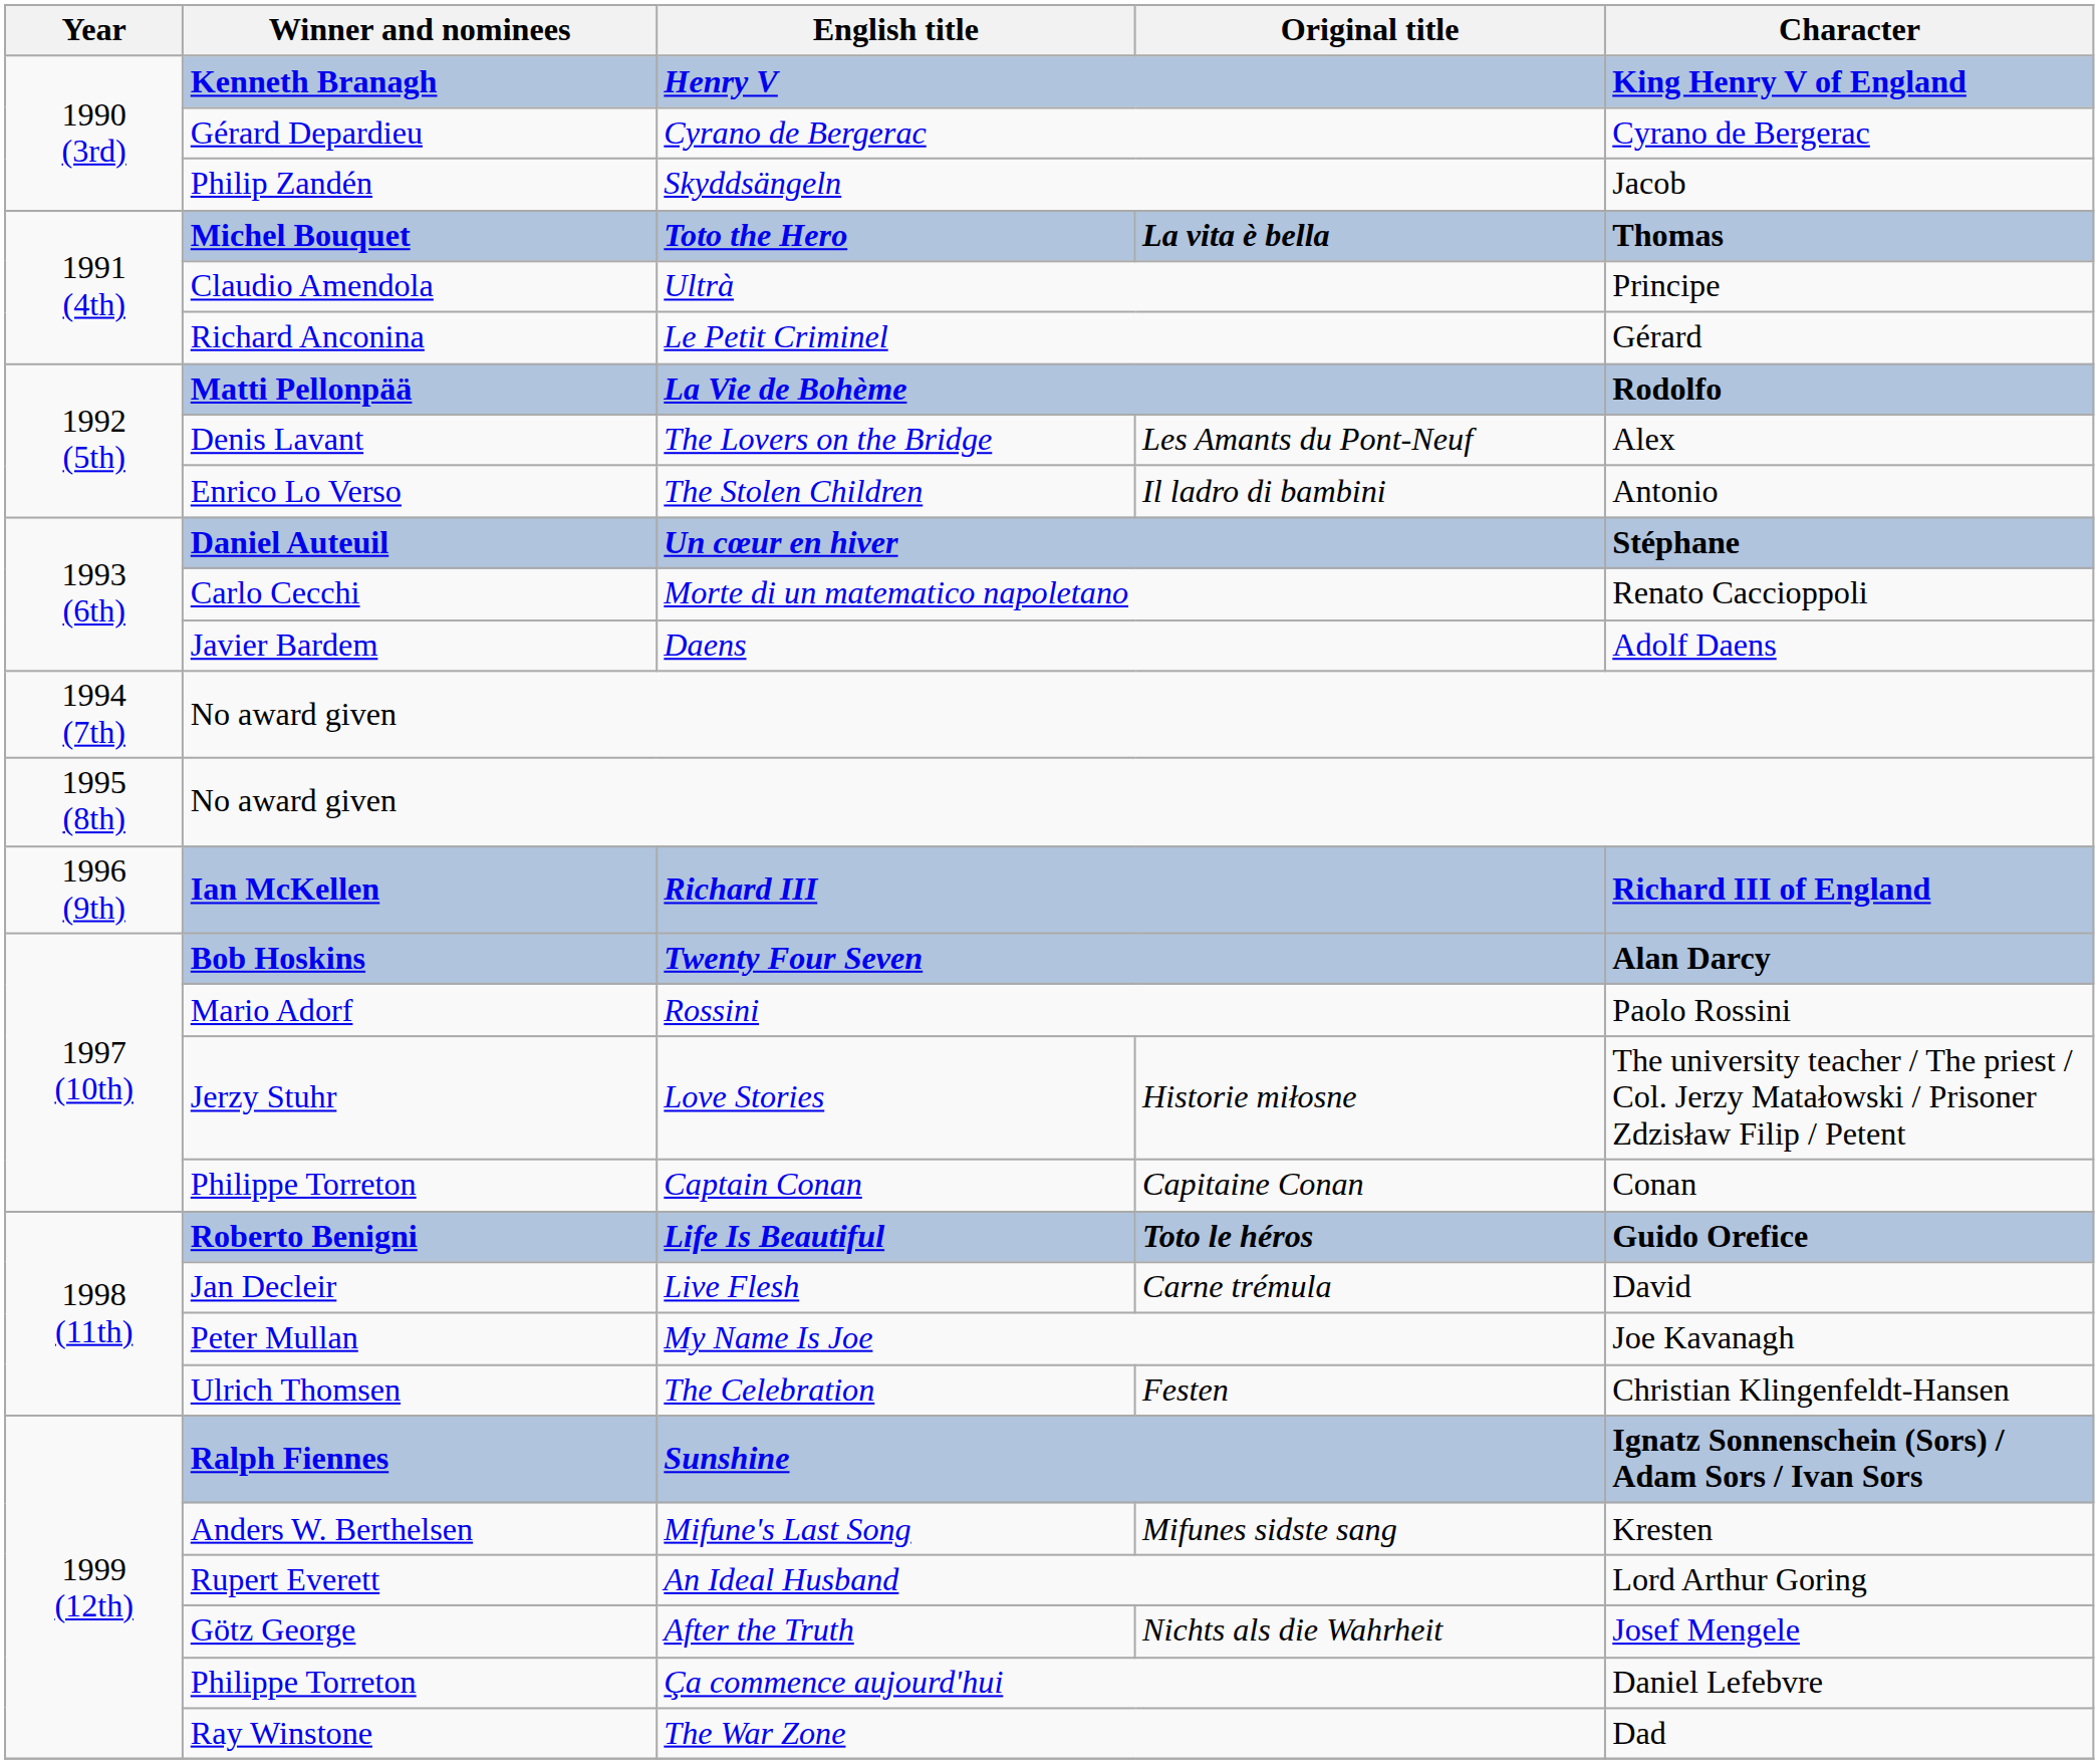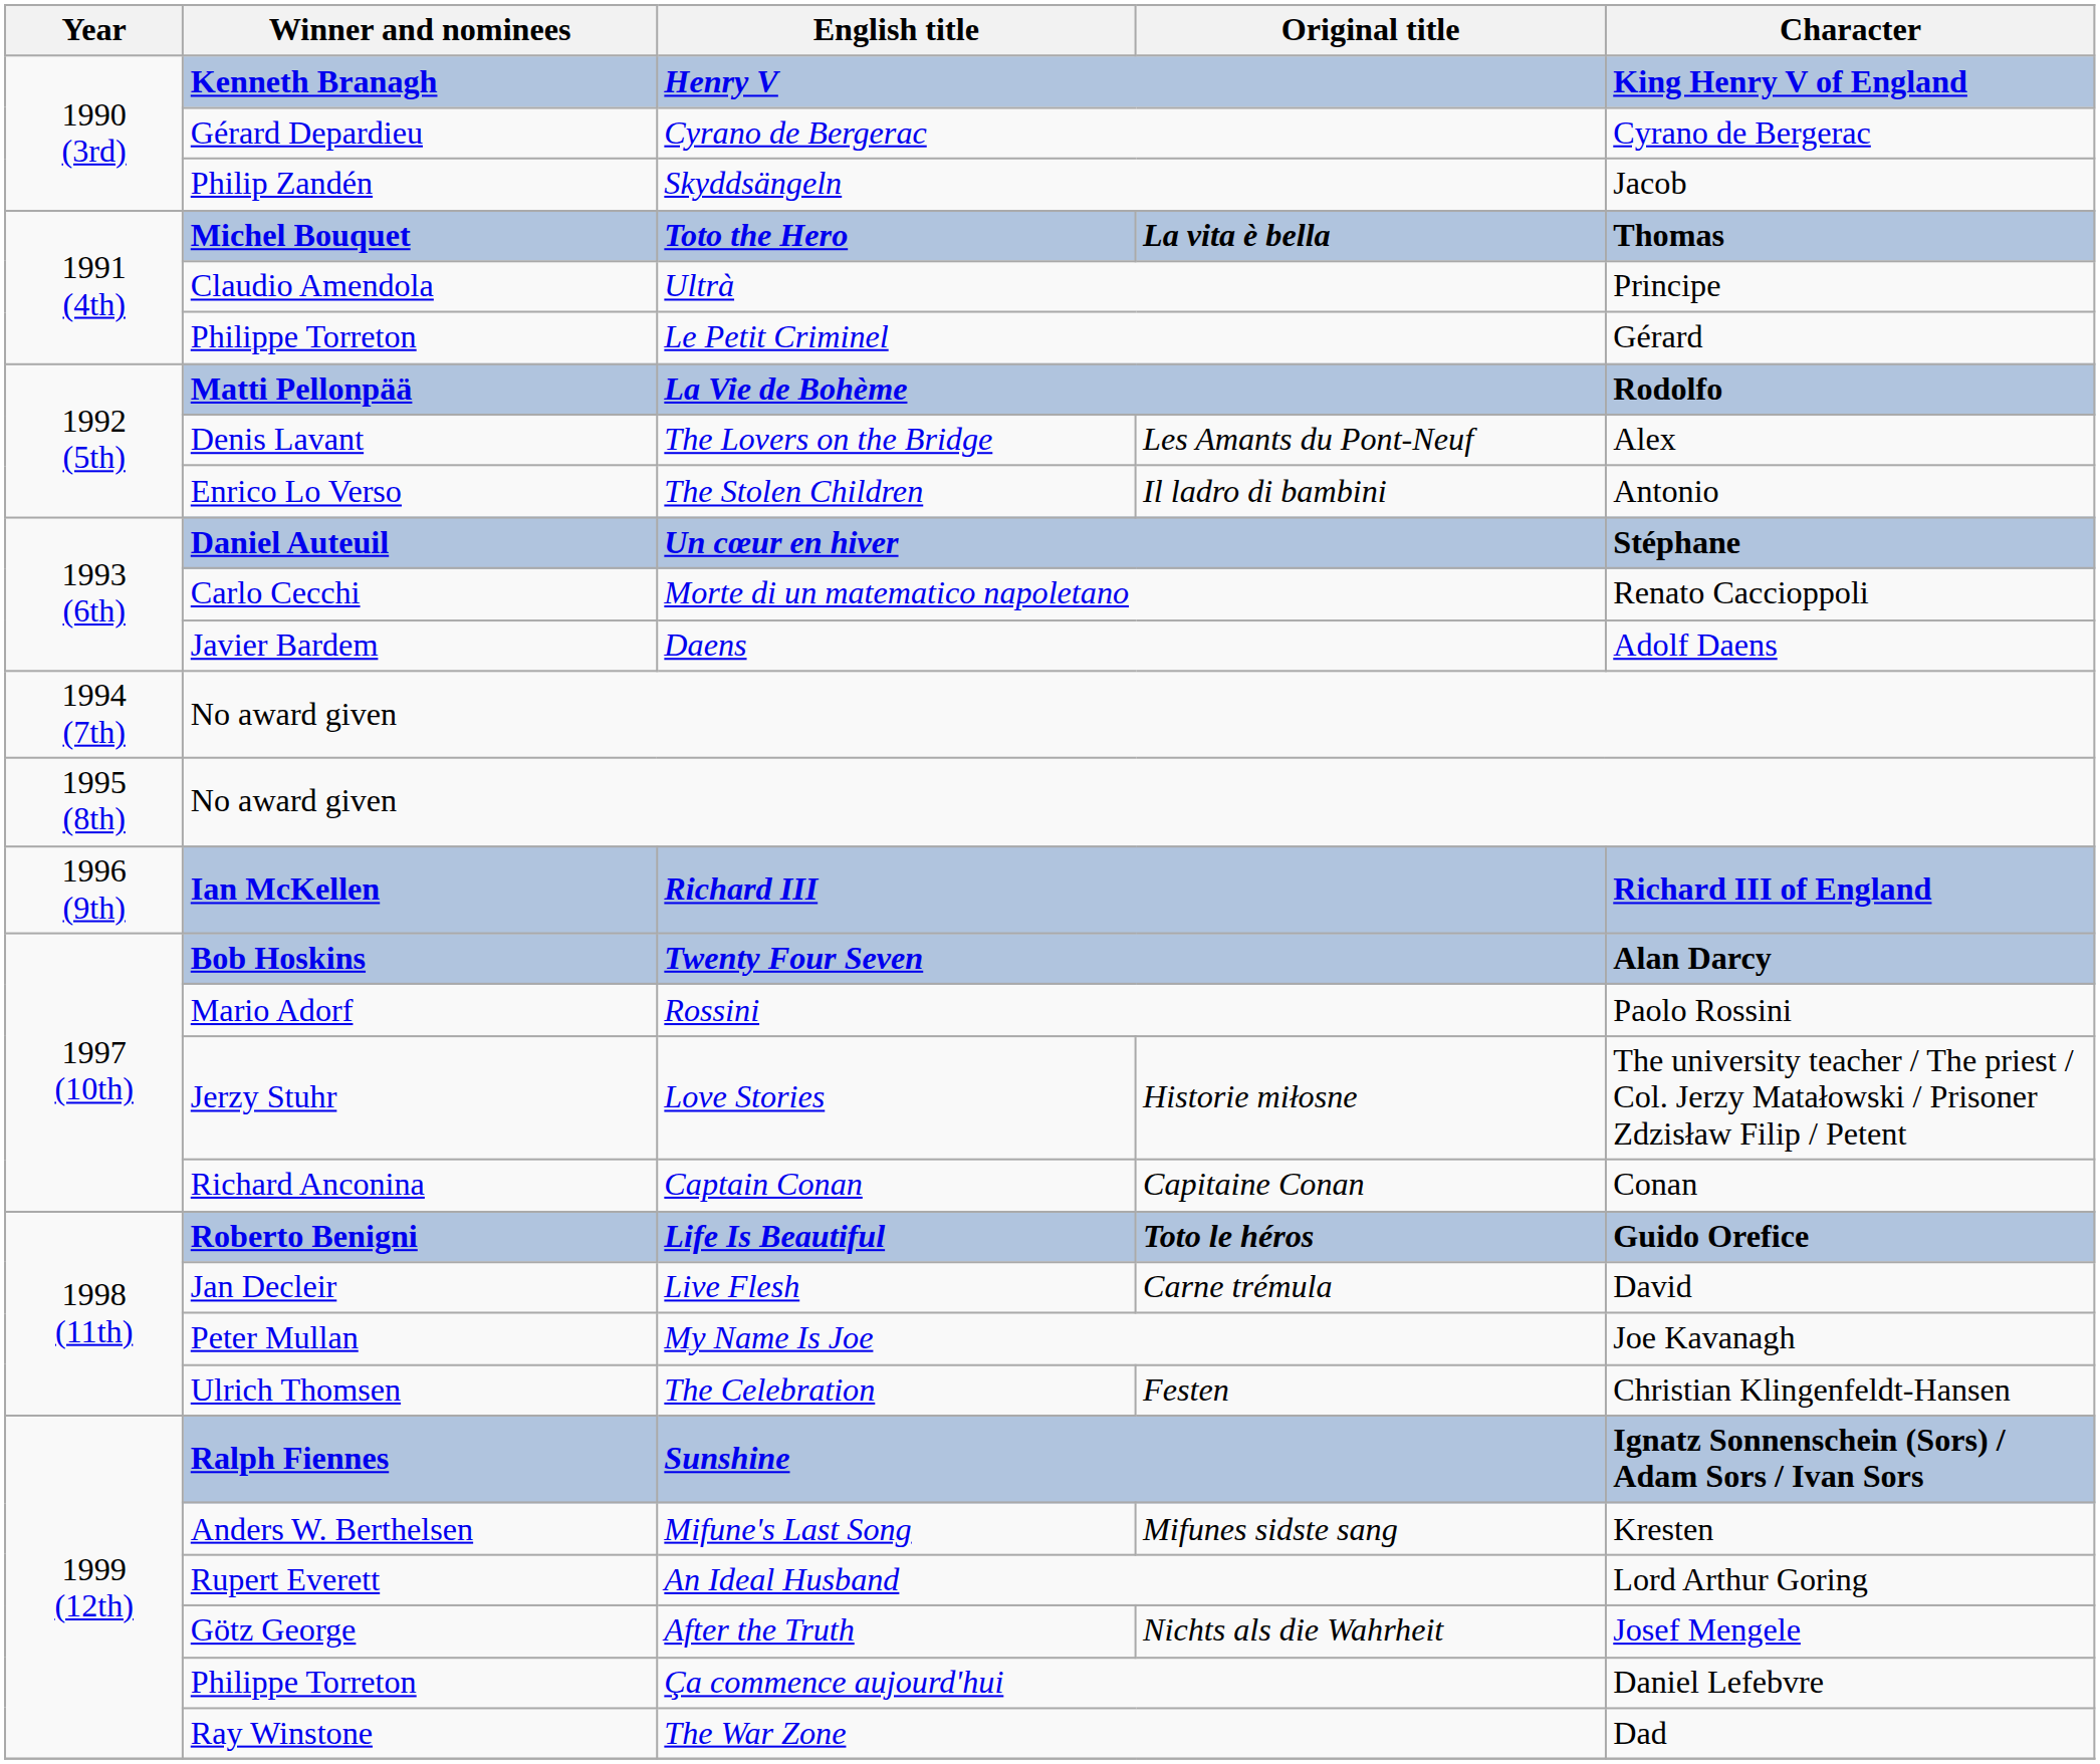 <table class="wikitable" width="82%" cellpadding="5">
 <tr>
 <th width="100"><strong>Year</strong></th>
 <th width="300"><strong>Winner and nominees</strong></th>
 <th width="300"><strong>English title</strong></th>
 <th width="300"><strong>Original title</strong></th>
 <th width="300">Character</th>
 </tr>
 <tr>
 <td rowspan="3" style="text-align:center;">1990<br><a href='#'>(3rd)</a></td>
 <td style="background:#B0C4DE;"><strong><a href='#'>Kenneth Branagh</a></strong></td>
 <td colspan="2" style="background:#B0C4DE;"><strong><em><a href='#'>Henry V</a></em></strong></td>
 <td style="background:#B0C4DE;"><strong><a href='#'>King Henry V of England</a></strong></td>
 </tr>
 <tr>
 <td><a href='#'>Gérard Depardieu</a></td>
 <td colspan="2"><em><a href='#'>Cyrano de Bergerac</a></em></td>
 <td><a href='#'>Cyrano de Bergerac</a></td>
 </tr>
 <tr>
 <td><a href='#'>Philip Zandén</a></td>
 <td colspan="2"><em><a href='#'>Skyddsängeln</a></em></td>
 <td>Jacob</td>
 </tr>
 <tr>
 <td rowspan="3" style="text-align:center;">1991<br><a href='#'>(4th)</a></td>
 <td style="background:#B0C4DE;"><strong><a href='#'>Michel Bouquet</a></strong></td>
 <td style="background:#B0C4DE;"><strong><em><a href='#'>Toto the Hero</a></em></strong></td>
 <td style="background:#B0C4DE;"><strong><em>La vita è bella</em></strong></td>
 <td style="background:#B0C4DE;"><strong>Thomas</strong></td>
 </tr>
 <tr>
 <td><a href='#'>Claudio Amendola</a></td>
 <td colspan="2"><em><a href='#'>Ultrà</a></em></td>
 <td>Principe</td>
 </tr>
 <tr>
-<td><a href='#'>Richard Anconina</a></td>
+<td><a href='#'>Philippe Torreton</a></td>
 <td colspan="2"><em><a href='#'>Le Petit Criminel</a></em></td>
 <td>Gérard</td>
 </tr>
 <tr>
 <td rowspan="3" style="text-align:center;">1992<br><a href='#'>(5th)</a></td>
 <td style="background:#B0C4DE;"><strong><a href='#'>Matti Pellonpää</a></strong></td>
 <td colspan="2" style="background:#B0C4DE;"><strong><em><a href='#'>La Vie de Bohème</a></em></strong></td>
 <td style="background:#B0C4DE;"><strong>Rodolfo</strong></td>
 </tr>
 <tr>
 <td><a href='#'>Denis Lavant</a></td>
 <td><em><a href='#'>The Lovers on the Bridge</a></em></td>
 <td><em>Les Amants du Pont-Neuf</em></td>
 <td>Alex</td>
 </tr>
 <tr>
 <td><a href='#'>Enrico Lo Verso</a></td>
 <td><em><a href='#'>The Stolen Children</a></em></td>
 <td><em>Il ladro di bambini</em></td>
 <td>Antonio</td>
 </tr>
 <tr>
 <td rowspan="3" style="text-align:center;">1993<br><a href='#'>(6th)</a></td>
 <td style="background:#B0C4DE;"><strong><a href='#'>Daniel Auteuil</a></strong></td>
 <td colspan="2" style="background:#B0C4DE;"><strong><em><a href='#'>Un cœur en hiver</a></em></strong></td>
 <td style="background:#B0C4DE;"><strong>Stéphane</strong></td>
 </tr>
 <tr>
 <td><a href='#'>Carlo Cecchi</a></td>
 <td colspan="2"><em><a href='#'>Morte di un matematico napoletano</a></em></td>
 <td>Renato Caccioppoli</td>
 </tr>
 <tr>
 <td><a href='#'>Javier Bardem</a></td>
 <td colspan="2"><em><a href='#'>Daens</a></em></td>
 <td><a href='#'>Adolf Daens</a></td>
 </tr>
 <tr>
 <td style="text-align:center;">1994<br><a href='#'>(7th)</a></td>
 <td colspan="4">No award given</td>
 </tr>
 <tr>
 <td style="text-align:center;">1995<br><a href='#'>(8th)</a></td>
 <td colspan="4">No award given</td>
 </tr>
 <tr>
 <td style="text-align:center;">1996<br><a href='#'>(9th)</a></td>
 <td style="background:#B0C4DE;"><strong><a href='#'>Ian McKellen</a></strong></td>
 <td colspan="2" style="background:#B0C4DE;"><strong><em><a href='#'>Richard III</a></em></strong></td>
 <td style="background:#B0C4DE;"><strong><a href='#'>Richard III of England</a></strong></td>
 </tr>
 <tr>
 <td rowspan="4" style="text-align:center;">1997<br><a href='#'>(10th)</a></td>
 <td style="background:#B0C4DE;"><strong><a href='#'>Bob Hoskins</a></strong></td>
 <td colspan="2" style="background:#B0C4DE;"><strong><em><a href='#'>Twenty Four Seven</a></em></strong></td>
 <td style="background:#B0C4DE;"><strong>Alan Darcy</strong></td>
 </tr>
 <tr>
 <td><a href='#'>Mario Adorf</a></td>
 <td colspan="2"><em><a href='#'>Rossini</a></em></td>
 <td>Paolo Rossini</td>
 </tr>
 <tr>
 <td><a href='#'>Jerzy Stuhr</a></td>
 <td><em><a href='#'>Love Stories</a></em></td>
 <td><em>Historie miłosne</em></td>
 <td>The university teacher / The priest / Col. Jerzy Matałowski / Prisoner Zdzisław Filip / Petent</td>
 </tr>
 <tr>
-<td><a href='#'>Philippe Torreton</a></td>
+<td><a href='#'>Richard Anconina</a></td>
 <td><em><a href='#'>Captain Conan</a></em></td>
 <td><em>Capitaine Conan</em></td>
 <td>Conan</td>
 </tr>
 <tr>
 <td rowspan="4" style="text-align:center;">1998<br><a href='#'>(11th)</a></td>
 <td style="background:#B0C4DE;"><strong><a href='#'>Roberto Benigni</a></strong></td>
 <td style="background:#B0C4DE;"><strong><em><a href='#'>Life Is Beautiful</a></em></strong></td>
 <td style="background:#B0C4DE;"><strong><em>Toto le héros</em></strong></td>
 <td style="background:#B0C4DE;"><strong>Guido Orefice</strong></td>
 </tr>
 <tr>
 <td><a href='#'>Jan Decleir</a></td>
 <td><em><a href='#'>Live Flesh</a></em></td>
 <td><em>Carne trémula</em></td>
 <td>David</td>
 </tr>
 <tr>
 <td><a href='#'>Peter Mullan</a></td>
 <td colspan="2"><em><a href='#'>My Name Is Joe</a></em></td>
 <td>Joe Kavanagh</td>
 </tr>
 <tr>
 <td><a href='#'>Ulrich Thomsen</a></td>
 <td><em><a href='#'>The Celebration</a></em></td>
 <td><em>Festen</em></td>
 <td>Christian Klingenfeldt-Hansen</td>
 </tr>
 <tr>
 <td rowspan="6" style="text-align:center;">1999<br><a href='#'>(12th)</a></td>
 <td style="background:#B0C4DE;"><strong><a href='#'>Ralph Fiennes</a></strong></td>
 <td colspan="2" style="background:#B0C4DE;"><strong><em><a href='#'>Sunshine</a></em></strong></td>
 <td style="background:#B0C4DE;"><strong>Ignatz Sonnenschein (Sors) / Adam Sors / Ivan Sors</strong></td>
 </tr>
 <tr>
 <td><a href='#'>Anders W. Berthelsen</a></td>
 <td><em><a href='#'>Mifune's Last Song</a></em></td>
 <td><em>Mifunes sidste sang</em></td>
 <td>Kresten</td>
 </tr>
 <tr>
 <td><a href='#'>Rupert Everett</a></td>
 <td colspan="2"><em><a href='#'>An Ideal Husband</a></em></td>
 <td>Lord Arthur Goring</td>
 </tr>
 <tr>
 <td><a href='#'>Götz George</a></td>
 <td><em><a href='#'>After the Truth</a></em></td>
 <td><em>Nichts als die Wahrheit</em></td>
 <td><a href='#'>Josef Mengele</a></td>
 </tr>
 <tr>
 <td><a href='#'>Philippe Torreton</a></td>
 <td colspan="2"><em><a href='#'>Ça commence aujourd'hui</a></em></td>
 <td>Daniel Lefebvre</td>
 </tr>
 <tr>
 <td><a href='#'>Ray Winstone</a></td>
 <td colspan="2"><em><a href='#'>The War Zone</a></em></td>
 <td>Dad</td>
 </tr>
 <tr>
 </tr>
 </table>
